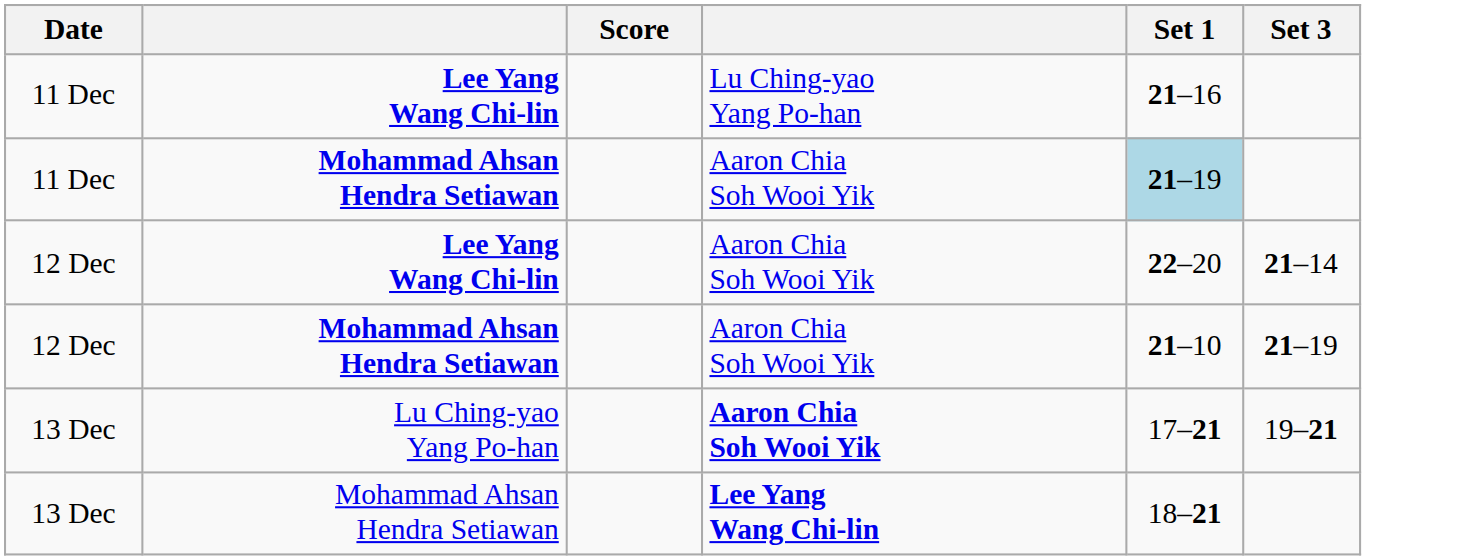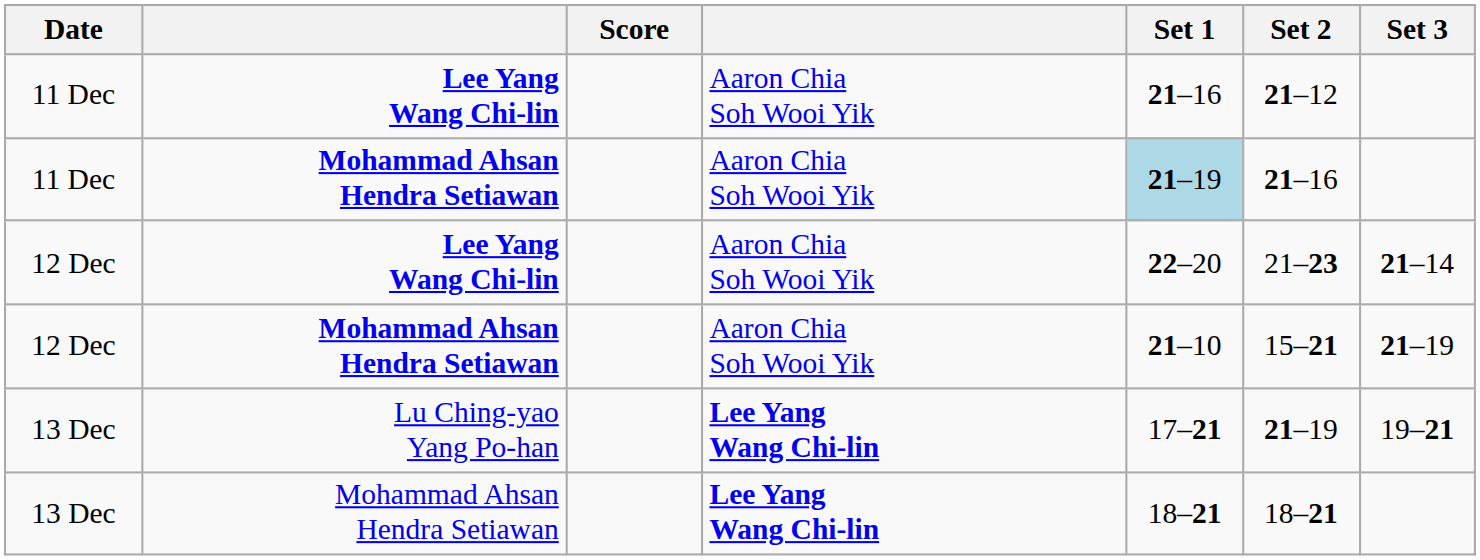 <table class="wikitable" style="text-align:center; font-size:90%">
 <tr>
 <th width="60">Date</th>
 <th align="right" width="200"></th>
 <th width="60">Score</th>
 <th align="left" width="200"></th>
 <th width="50">Set 1</th>
+<th width="50">Set 2</th>
 <th width="50">Set 3</th>
 </tr>
 <tr>
 <td>11 Dec</td>
 <td align="right"><strong><a href='#'>Lee Yang</a> <br><a href='#'>Wang Chi-lin</a> </strong></td>
 <td align="center"></td>
-<td align="left"> <a href='#'>Lu Ching-yao</a><br> <a href='#'>Yang Po-han</a></td>
+<td align="left"> <a href='#'>Aaron Chia</a><br> <a href='#'>Soh Wooi Yik</a></td>
 <td><strong>21</strong>–16</td>
+<td><strong>21</strong>–12</td>
 <td></td>
 </tr>
 <tr>
 <td>11 Dec</td>
 <td align="right"><strong><a href='#'>Mohammad Ahsan</a> <br><a href='#'>Hendra Setiawan</a> </strong></td>
 <td align="center"></td>
 <td align="left"> <a href='#'>Aaron Chia</a><br> <a href='#'>Soh Wooi Yik</a></td>
 <td style="background: lightblue;"><strong>21</strong>–19</td>
+<td><strong>21</strong>–16</td>
 <td></td>
 </tr>
 <tr>
 <td>12 Dec</td>
 <td align="right"><strong><a href='#'>Lee Yang</a> <br><a href='#'>Wang Chi-lin</a> </strong></td>
 <td align="center"></td>
 <td align="left"> <a href='#'>Aaron Chia</a><br> <a href='#'>Soh Wooi Yik</a></td>
 <td><strong>22</strong>–20</td>
+<td>21–<strong>23</strong></td>
 <td><strong>21</strong>–14</td>
 </tr>
 <tr>
 <td>12 Dec</td>
 <td align="right"><strong><a href='#'>Mohammad Ahsan</a> <br><a href='#'>Hendra Setiawan</a> </strong></td>
 <td align="center"></td>
 <td align="left"> <a href='#'>Aaron Chia</a><br> <a href='#'>Soh Wooi Yik</a></td>
 <td><strong>21</strong>–10</td>
+<td>15–<strong>21</strong></td>
 <td><strong>21</strong>–19</td>
 </tr>
 <tr>
 <td>13 Dec</td>
 <td align="right"><a href='#'>Lu Ching-yao</a> <br><a href='#'>Yang Po-han</a> </td>
 <td align="center"></td>
-<td align="left"><strong> <a href='#'>Aaron Chia</a><br> <a href='#'>Soh Wooi Yik</a></strong></td>
+<td align="left"><strong> <a href='#'>Lee Yang</a><br> <a href='#'>Wang Chi-lin</a></strong></td>
 <td>17–<strong>21</strong></td>
+<td><strong>21</strong>–19</td>
 <td>19–<strong>21</strong></td>
 </tr>
 <tr>
 <td>13 Dec</td>
 <td align="right"><a href='#'>Mohammad Ahsan</a> <br><a href='#'>Hendra Setiawan</a> </td>
 <td align="center"></td>
 <td align="left"><strong> <a href='#'>Lee Yang</a><br> <a href='#'>Wang Chi-lin</a></strong></td>
 <td>18–<strong>21</strong></td>
+<td>18–<strong>21</strong></td>
 <td></td>
 </tr>
 </table>
